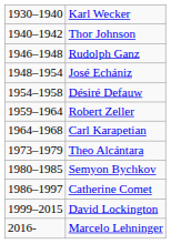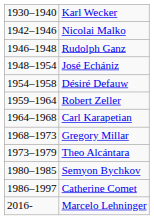 <table class="wikitable">
 <tr>
 <td>1930–1940</td>
 <td><a href='#'>Karl Wecker</a></td>
 </tr>
 <tr>
-<td>1940–1942</td>
-<td><a href='#'>Thor Johnson</a></td>
+<td>1942–1946</td>
+<td><a href='#'>Nicolai Malko</a></td>
 </tr>
 <tr>
 <td>1946–1948</td>
 <td><a href='#'>Rudolph Ganz</a></td>
 </tr>
 <tr>
 <td>1948–1954</td>
 <td><a href='#'>José Echániz</a></td>
 </tr>
 <tr>
 <td>1954–1958</td>
 <td><a href='#'>Désiré Defauw</a></td>
 </tr>
 <tr>
 <td>1959–1964</td>
 <td><a href='#'>Robert Zeller</a></td>
 </tr>
 <tr>
 <td>1964–1968</td>
 <td><a href='#'>Carl Karapetian</a></td>
 </tr>
 <tr>
+<td>1968–1973</td>
+<td><a href='#'>Gregory Millar</a></td>
+</tr>
+<tr>
 <td>1973–1979</td>
 <td><a href='#'>Theo Alcántara</a></td>
 </tr>
 <tr>
 <td>1980–1985</td>
 <td><a href='#'>Semyon Bychkov</a></td>
 </tr>
 <tr>
 <td>1986–1997</td>
 <td><a href='#'>Catherine Comet</a></td>
 </tr>
 <tr>
-<td>1999–2015</td>
-<td><a href='#'>David Lockington</a></td>
-</tr>
-<tr>
 <td>2016-</td>
 <td><a href='#'>Marcelo Lehninger</a></td>
 </tr>
 </table>
